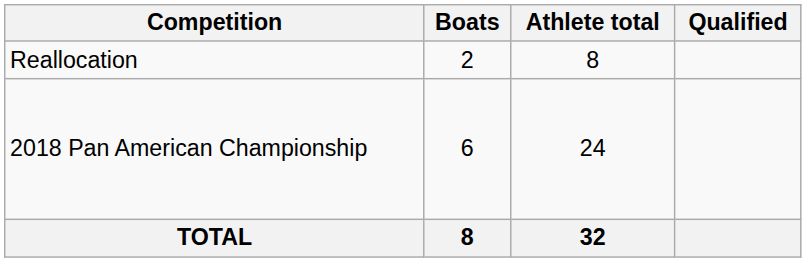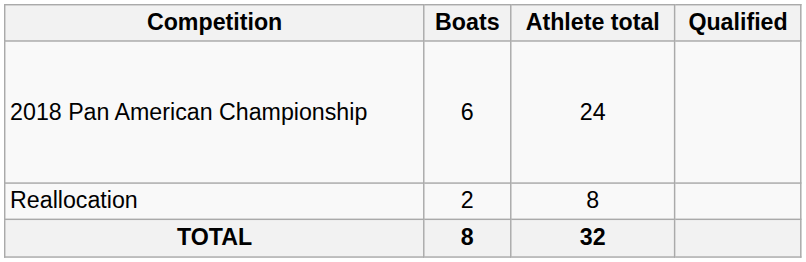 <table class="wikitable" width=550>
 <tr>
 <th>Competition</th>
 <th>Boats</th>
 <th>Athlete total</th>
 <th>Qualified</th>
 </tr>
 <tr>
+<td>2018 Pan American Championship</td>
+<td align=center>6</td>
+<td align=center>24</td>
+<td><br><br><br><br><br></td>
+</tr>
+<tr>
 <td>Reallocation</td>
 <td align=center>2</td>
 <td align=center>8</td>
 <td><br></td>
-</tr>
-<tr>
-<td>2018 Pan American Championship</td>
-<td align=center>6</td>
-<td align=center>24</td>
-<td><br><br><br><br><br></td>
 </tr>
 <tr>
 <th>TOTAL</th>
 <th>8</th>
 <th>32</th>
 <th></th>
 </tr>
 </table>
